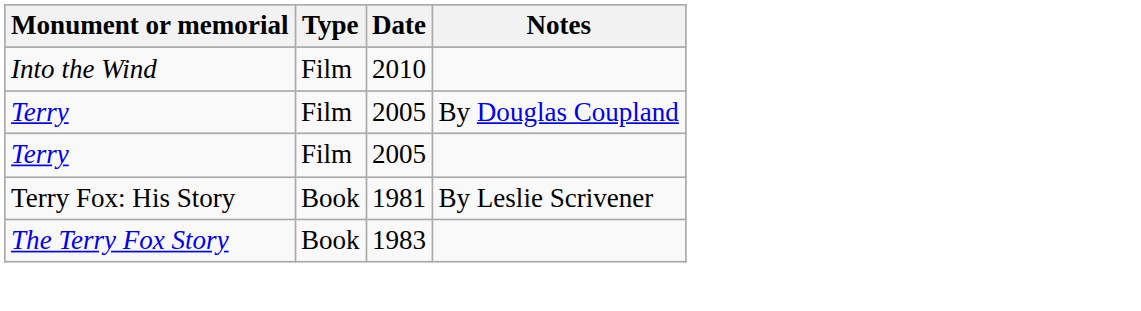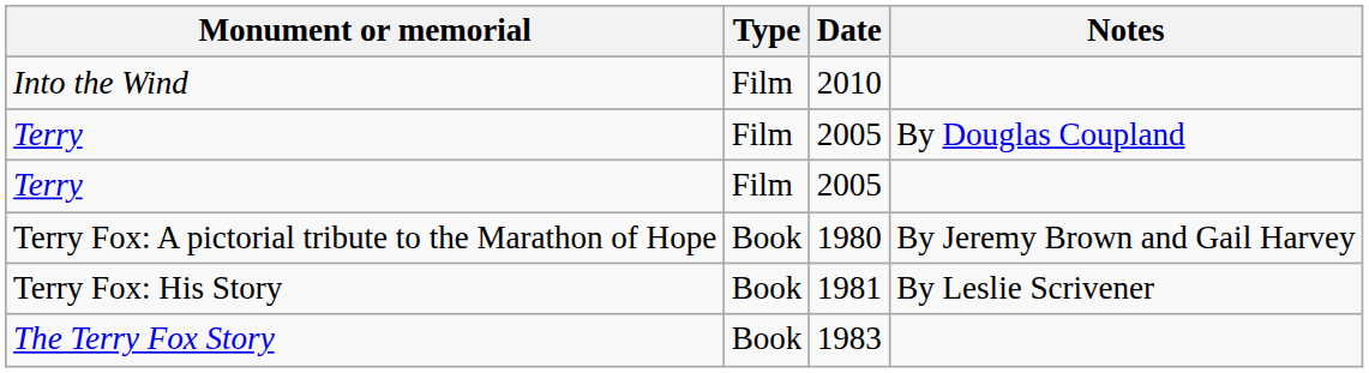 <table class="wikitable">
 <tr>
 <th>Monument or memorial</th>
 <th>Type</th>
 <th>Date</th>
 <th>Notes</th>
 </tr>
 <tr>
 <td><em>Into the Wind</em></td>
 <td>Film</td>
 <td>2010</td>
 <td></td>
 </tr>
 <tr>
 <td><em><a href='#'>Terry</a></em></td>
 <td>Film</td>
 <td>2005</td>
 <td>By <a href='#'>Douglas Coupland</a></td>
 </tr>
 <tr>
 <td><em><a href='#'>Terry</a></em></td>
 <td>Film</td>
 <td>2005</td>
 <td></td>
 </tr>
 <tr>
+<td>Terry Fox: A pictorial tribute to the Marathon of Hope</td>
+<td>Book</td>
+<td>1980</td>
+<td>By Jeremy Brown and Gail Harvey</td>
+</tr>
+<tr>
 <td>Terry Fox: His Story</td>
 <td>Book</td>
 <td>1981</td>
 <td>By Leslie Scrivener</td>
 </tr>
 <tr>
 <td><em><a href='#'>The Terry Fox Story</a></em></td>
 <td>Book</td>
 <td>1983</td>
 <td></td>
 </tr>
 </table>
